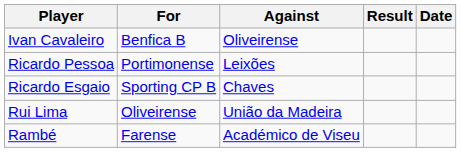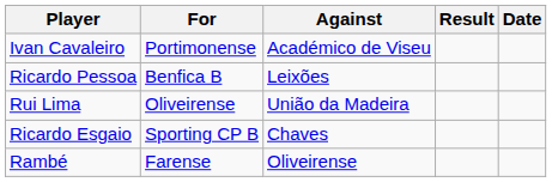 <table class="wikitable sortable">
 <tr>
 <th>Player</th>
 <th>For</th>
 <th>Against</th>
 <th style="text-align:center;">Result</th>
 <th>Date</th>
 </tr>
 <tr>
 <td> <a href='#'>Ivan Cavaleiro</a></td>
-<td><a href='#'>Benfica B</a></td>
-<td><a href='#'>Oliveirense</a></td>
+<td><a href='#'>Portimonense</a></td>
+<td><a href='#'>Académico de Viseu</a></td>
 <td style="text-align:center;"></td>
 <td></td>
 </tr>
 <tr>
 <td> <a href='#'>Ricardo Pessoa</a></td>
-<td><a href='#'>Portimonense</a></td>
+<td><a href='#'>Benfica B</a></td>
 <td><a href='#'>Leixões</a></td>
+<td style="text-align:center;"></td>
+<td></td>
+</tr>
+<tr>
+<td> <a href='#'>Rui Lima</a></td>
+<td><a href='#'>Oliveirense</a></td>
+<td><a href='#'>União da Madeira</a></td>
 <td style="text-align:center;"></td>
 <td></td>
 </tr>
 <tr>
 <td> <a href='#'>Ricardo Esgaio</a></td>
 <td><a href='#'>Sporting CP B</a></td>
 <td><a href='#'>Chaves</a></td>
 <td style="text-align:center;"></td>
 <td></td>
 </tr>
 <tr>
-<td> <a href='#'>Rui Lima</a></td>
-<td><a href='#'>Oliveirense</a></td>
-<td><a href='#'>União da Madeira</a></td>
-<td style="text-align:center;"></td>
-<td></td>
-</tr>
-<tr>
 <td> <a href='#'>Rambé</a></td>
 <td><a href='#'>Farense</a></td>
-<td><a href='#'>Académico de Viseu</a></td>
+<td><a href='#'>Oliveirense</a></td>
 <td style="text-align:center;"></td>
 <td></td>
 </tr>
 </table>
